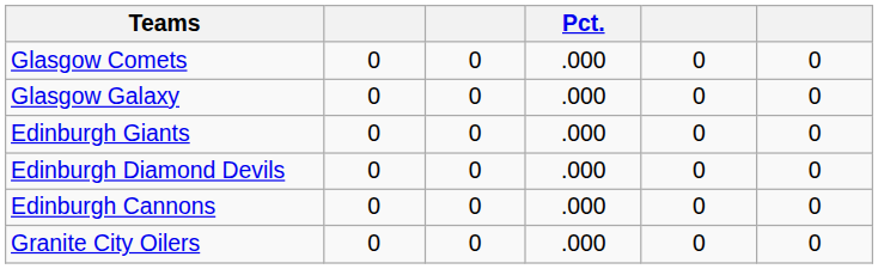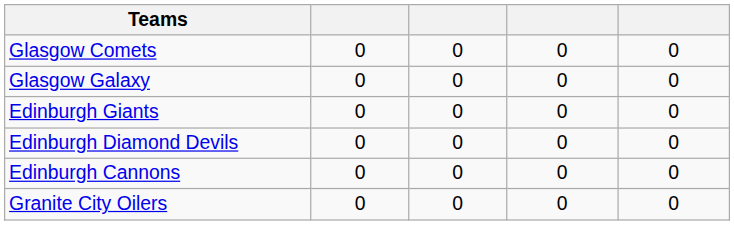 <table class="wikitable sortable" width=600 style="text-align:center;">
 <tr>
 <th width="22%">Teams</th>
 <th width="7%"></th>
 <th width="7%"></th>
-<th width="8%"><a href='#'>Pct.</a></th>
 <th width="8%"></th>
 <th width="8%"></th>
 </tr>
 <tr>
 <td align=left><a href='#'>Glasgow Comets</a></td>
 <td>0</td>
 <td>0</td>
-<td>.000</td>
 <td>0</td>
 <td>0</td>
 </tr>
 <tr>
 <td align=left><a href='#'>Glasgow Galaxy</a></td>
 <td>0</td>
 <td>0</td>
-<td>.000</td>
 <td>0</td>
 <td>0</td>
 </tr>
 <tr>
 <td align=left><a href='#'>Edinburgh Giants</a></td>
 <td>0</td>
 <td>0</td>
-<td>.000</td>
 <td>0</td>
 <td>0</td>
 </tr>
 <tr>
 <td align=left><a href='#'>Edinburgh Diamond Devils</a></td>
 <td>0</td>
 <td>0</td>
-<td>.000</td>
 <td>0</td>
 <td>0</td>
 </tr>
 <tr>
 <td align=left><a href='#'>Edinburgh Cannons</a></td>
 <td>0</td>
 <td>0</td>
-<td>.000</td>
 <td>0</td>
 <td>0</td>
 </tr>
 <tr>
 <td align=left><a href='#'>Granite City Oilers</a></td>
 <td>0</td>
 <td>0</td>
-<td>.000</td>
 <td>0</td>
 <td>0</td>
 </tr>
 </table>
